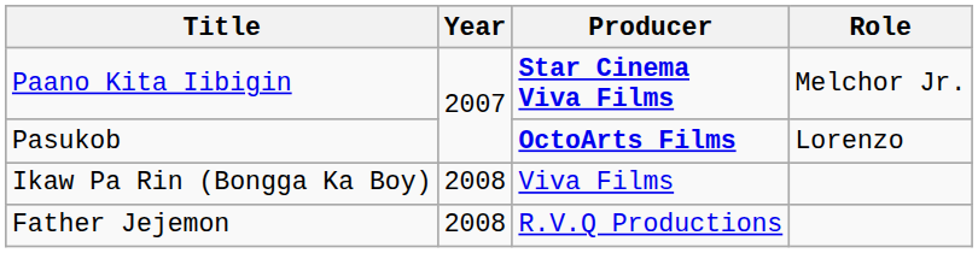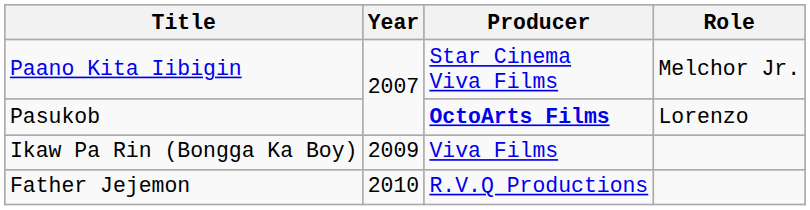 <table class="wikitable">
 <tr>
 <th>Title</th>
 <th>Year</th>
 <th>Producer</th>
 <th>Role</th>
 </tr>
 <tr>
 <td><a href='#'>Paano Kita Iibigin</a></td>
 <td rowspan=2>2007</td>
-<td><strong><a href='#'>Star Cinema</a><br><a href='#'>Viva Films</a></strong></td>
+<td><a href='#'>Star Cinema</a><br><a href='#'>Viva Films</a></td>
 <td>Melchor Jr.</td>
 </tr>
 <tr>
 <td>Pasukob</td>
 <td><strong><a href='#'>OctoArts Films</a></strong></td>
 <td>Lorenzo</td>
 </tr>
 <tr>
 <td>Ikaw Pa Rin (Bongga Ka Boy)</td>
-<td>2008</td>
+<td>2009</td>
 <td><a href='#'>Viva Films</a></td>
 <td></td>
 </tr>
 <tr>
 <td>Father Jejemon</td>
-<td>2008</td>
+<td>2010</td>
 <td><a href='#'>R.V.Q Productions</a></td>
 <td></td>
 </tr>
 </table>
